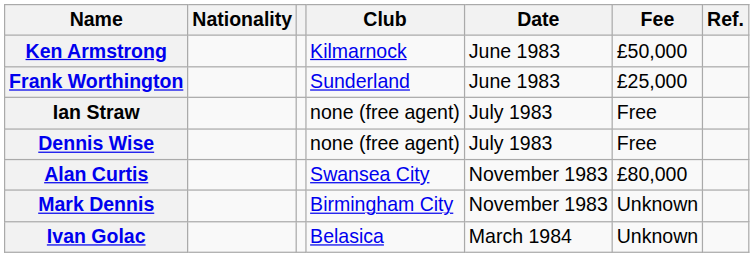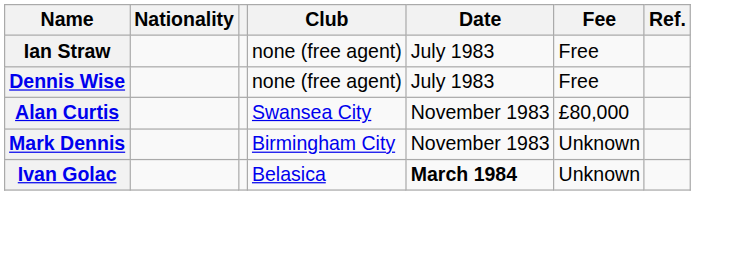 <table class="wikitable plainrowheaders">
 <tr>
 <th scope="col">Name</th>
 <th scope="col">Nationality</th>
 <th scope="col"></th>
 <th scope="col">Club</th>
 <th scope="col">Date</th>
 <th scope="col">Fee</th>
 <th scope="col">Ref.</th>
-</tr>
-<tr>
-<th scope="row"><a href='#'>Ken Armstrong</a></th>
-<td></td>
-<td align="center"></td>
-<td> <a href='#'>Kilmarnock</a></td>
-<td>June 1983</td>
-<td>£50,000</td>
-<td align="center"></td>
-</tr>
-<tr>
-<th scope="row"><a href='#'>Frank Worthington</a></th>
-<td></td>
-<td align="center"></td>
-<td> <a href='#'>Sunderland</a></td>
-<td>June 1983</td>
-<td>£25,000</td>
-<td align="center"></td>
 </tr>
 <tr>
 <th scope="row">Ian Straw</th>
 <td></td>
 <td align="center"></td>
 <td>none (free agent)</td>
 <td>July 1983</td>
 <td>Free</td>
 <td align="center"></td>
 </tr>
 <tr>
 <th scope="row"><a href='#'>Dennis Wise</a></th>
 <td></td>
 <td align="center"></td>
 <td>none (free agent)</td>
 <td>July 1983</td>
 <td>Free</td>
 <td align="center"></td>
 </tr>
 <tr>
 <th scope="row"><a href='#'>Alan Curtis</a></th>
 <td></td>
 <td align="center"></td>
 <td> <a href='#'>Swansea City</a></td>
 <td>November 1983</td>
 <td>£80,000</td>
 <td align="center"></td>
 </tr>
 <tr>
 <th scope="row"><a href='#'>Mark Dennis</a></th>
 <td></td>
 <td align="center"></td>
 <td> <a href='#'>Birmingham City</a></td>
 <td>November 1983</td>
 <td>Unknown</td>
 <td align="center"></td>
 </tr>
 <tr>
 <th scope="row"><a href='#'>Ivan Golac</a></th>
 <td></td>
 <td align="center"></td>
 <td> <a href='#'>Belasica</a></td>
-<td>March 1984</td>
+<td><strong>March 1984</strong></td>
 <td>Unknown</td>
 <td align="center"></td>
 </tr>
 </table>
